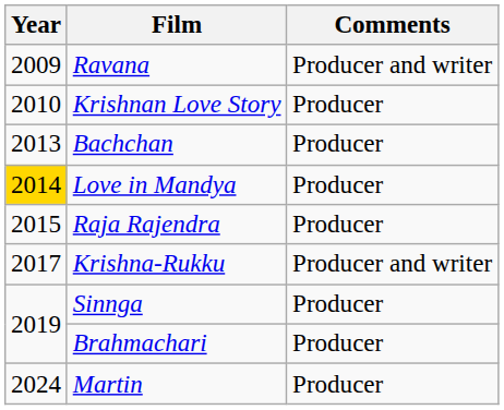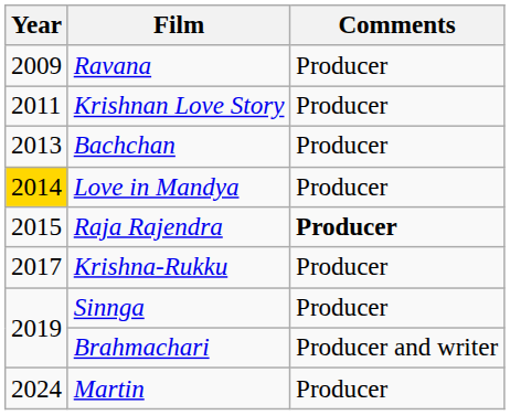 <table class="wikitable">
 <tr>
 <th>Year</th>
 <th>Film</th>
 <th>Comments</th>
 </tr>
 <tr>
 <td>2009</td>
 <td><em><a href='#'>Ravana</a></em></td>
-<td>Producer and writer</td>
+<td>Producer</td>
 </tr>
 <tr>
-<td>2010</td>
+<td>2011</td>
 <td><em><a href='#'>Krishnan Love Story</a></em></td>
 <td>Producer</td>
 </tr>
 <tr>
 <td>2013</td>
 <td><em><a href='#'>Bachchan</a></em></td>
 <td>Producer</td>
 </tr>
 <tr>
 <td style="background: gold;">2014</td>
 <td><em><a href='#'>Love in Mandya</a></em></td>
 <td>Producer</td>
 </tr>
 <tr>
 <td>2015</td>
 <td><em><a href='#'>Raja Rajendra</a></em></td>
-<td>Producer</td>
+<td><strong>Producer</strong></td>
 </tr>
 <tr>
 <td>2017</td>
 <td><em><a href='#'>Krishna-Rukku</a></em></td>
-<td>Producer and writer</td>
+<td>Producer</td>
 </tr>
 <tr>
 <td rowspan="2">2019</td>
 <td><em><a href='#'>Sinnga</a></em></td>
 <td>Producer</td>
 </tr>
 <tr>
 <td><em><a href='#'>Brahmachari</a></em></td>
-<td>Producer</td>
+<td>Producer and writer</td>
 </tr>
 <tr>
 <td>2024</td>
 <td><em><a href='#'>Martin</a></em></td>
 <td>Producer</td>
 </tr>
 </table>
